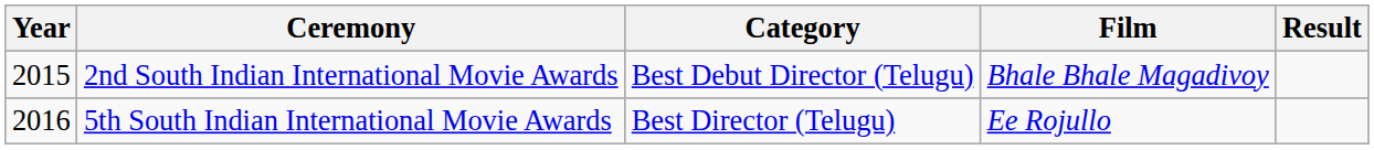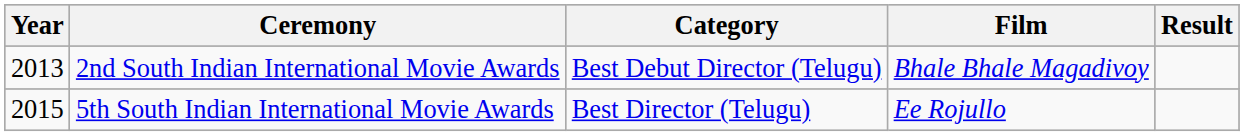 <table class="wikitable sortable">
 <tr>
 <th>Year</th>
 <th>Ceremony</th>
 <th>Category</th>
 <th>Film</th>
 <th>Result</th>
 </tr>
 <tr>
-<td>2015</td>
+<td>2013</td>
 <td><a href='#'>2nd South Indian International Movie Awards</a></td>
 <td><a href='#'>Best Debut Director (Telugu)</a></td>
 <td><em><a href='#'>Bhale Bhale Magadivoy</a></em></td>
 <td></td>
 </tr>
 <tr>
-<td>2016</td>
+<td>2015</td>
 <td><a href='#'>5th South Indian International Movie Awards</a></td>
 <td><a href='#'>Best Director (Telugu)</a></td>
 <td><em><a href='#'>Ee Rojullo</a></em></td>
 <td></td>
 </tr>
 </table>
